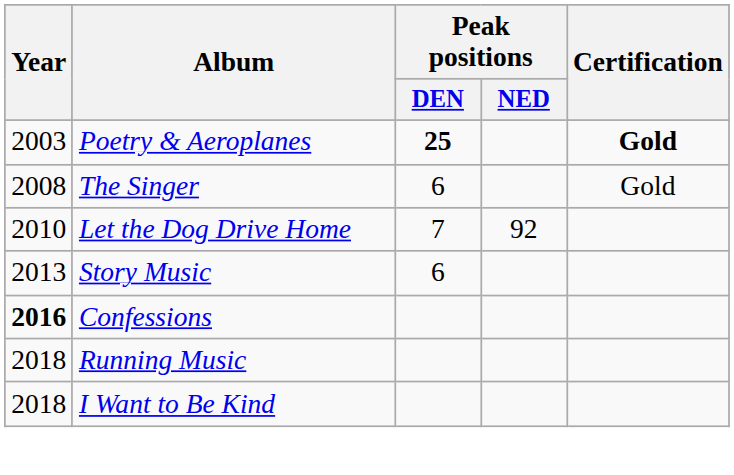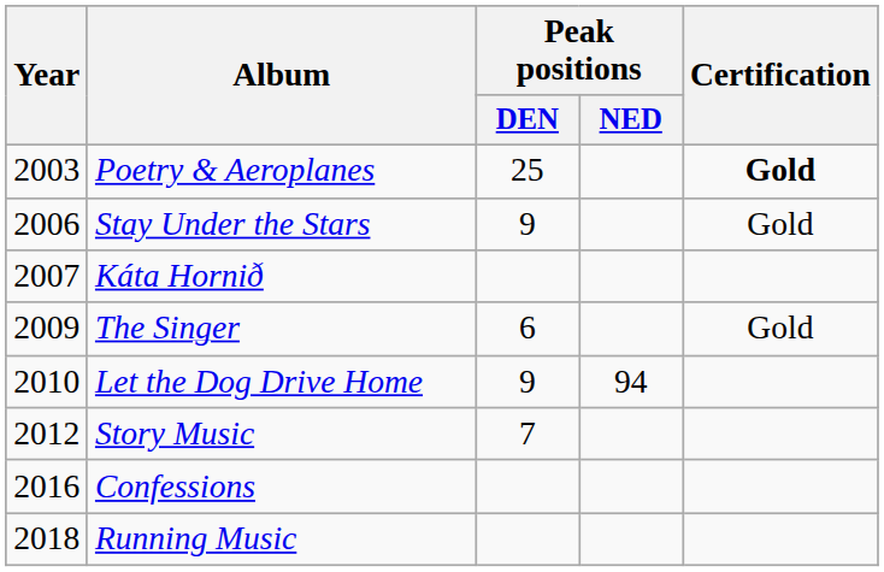 <table class="wikitable">
 <tr>
 <th rowspan="2" style="text-align:center; width:10px;">Year</th>
 <th rowspan="2" style="text-align:center; width:180px;">Album</th>
 <th colspan="2" style="text-align:center; width:20px;">Peak positions</th>
 <th rowspan="2" style="text-align:center; width:70px;">Certification</th>
 </tr>
 <tr>
 <th scope="col" style="width:3em;font-size:90%;"><a href='#'>DEN</a><br></th>
 <th scope="col" style="width:3em;font-size:90%;"><a href='#'>NED</a><br></th>
 </tr>
 <tr>
 <td style="text-align:center;">2003</td>
 <td><em><a href='#'>Poetry & Aeroplanes</a></em></td>
-<td style="text-align:center;"><strong>25</strong></td>
+<td style="text-align:center;">25</td>
 <td style="text-align:center;"></td>
 <td style="text-align:center;"><strong>Gold</strong></td>
 </tr>
 <tr>
-<td style="text-align:center;">2008</td>
+<td style="text-align:center;">2006</td>
+<td><em><a href='#'>Stay Under the Stars</a></em></td>
+<td style="text-align:center;">9</td>
+<td style="text-align:center;"></td>
+<td style="text-align:center;">Gold</td>
+</tr>
+<tr>
+<td style="text-align:center;">2007</td>
+<td><em><a href='#'>Káta Hornið</a></em></td>
+<td style="text-align:center;"></td>
+<td style="text-align:center;"></td>
+<td style="text-align:center;"></td>
+</tr>
+<tr>
+<td style="text-align:center;">2009</td>
 <td><em><a href='#'>The Singer</a></em></td>
 <td style="text-align:center;">6</td>
 <td style="text-align:center;"></td>
 <td style="text-align:center;">Gold</td>
 </tr>
 <tr>
 <td style="text-align:center;">2010</td>
 <td><em><a href='#'>Let the Dog Drive Home</a></em></td>
-<td style="text-align:center;">7</td>
-<td style="text-align:center;">92</td>
+<td style="text-align:center;">9</td>
+<td style="text-align:center;">94</td>
 <td style="text-align:center;"></td>
 </tr>
 <tr>
-<td style="text-align:center;">2013</td>
+<td style="text-align:center;">2012</td>
 <td><em><a href='#'>Story Music</a></em></td>
-<td style="text-align:center;">6</td>
+<td style="text-align:center;">7</td>
 <td style="text-align:center;"></td>
 <td style="text-align:center;"></td>
 </tr>
 <tr>
-<td style="text-align:center;"><strong>2016</strong></td>
+<td style="text-align:center;">2016</td>
 <td><em><a href='#'>Confessions</a></em></td>
 <td style="text-align:center;"></td>
 <td style="text-align:center;"></td>
 <td style="text-align:center;"></td>
 </tr>
 <tr>
 <td style="text-align:center;">2018</td>
 <td><em><a href='#'>Running Music</a></em></td>
 <td style="text-align:center;"></td>
 <td style="text-align:center;"></td>
 <td style="text-align:center;"></td>
 </tr>
-<tr>
-<td style="text-align:center;">2018</td>
-<td><em><a href='#'>I Want to Be Kind</a></em></td>
-<td style="text-align:center;"></td>
-<td style="text-align:center;"></td>
-<td style="text-align:center;"></td>
-</tr>
 </table>
